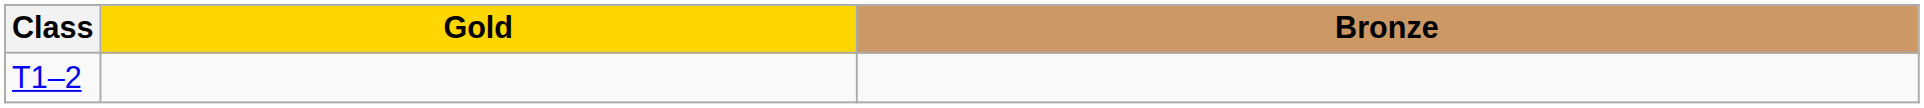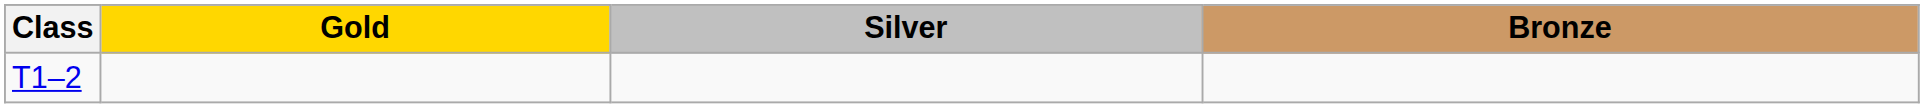 <table class=wikitable style="font-size:100%">
 <tr>
 <th rowspan="1" width="5%">Class</th>
 <th rowspan="1" style="background:gold;">Gold</th>
+<th colspan="1" style="background:silver;">Silver</th>
 <th colspan="1" style="background:#CC9966;">Bronze</th>
 </tr>
 <tr>
 <td><a href='#'>T1–2</a></td>
 <td></td>
 <td></td>
+<td></td>
 </tr>
 </table>
